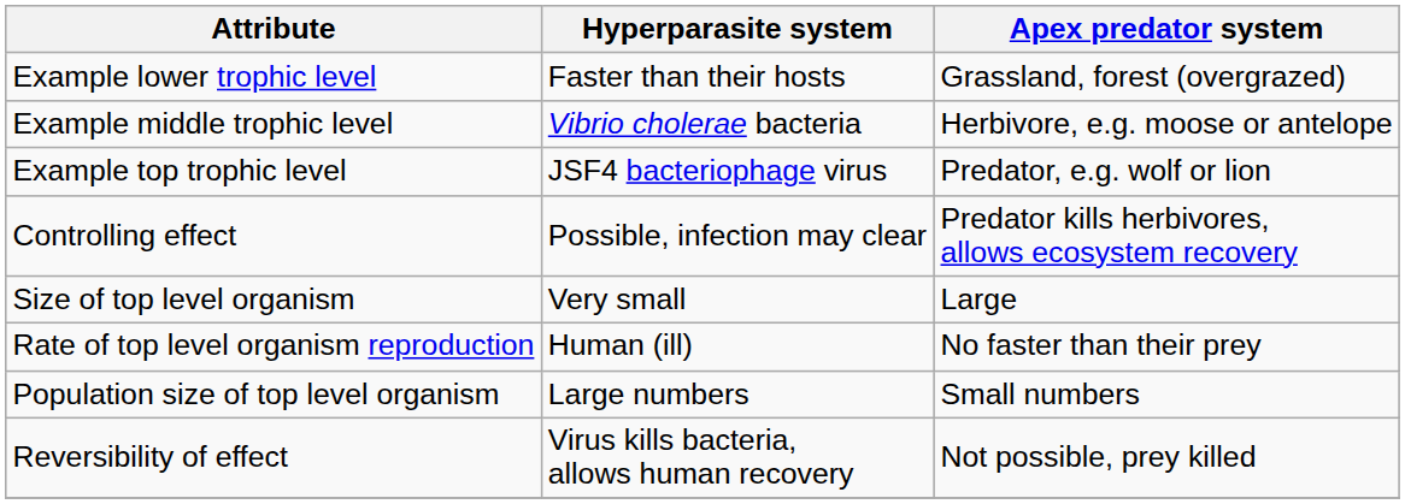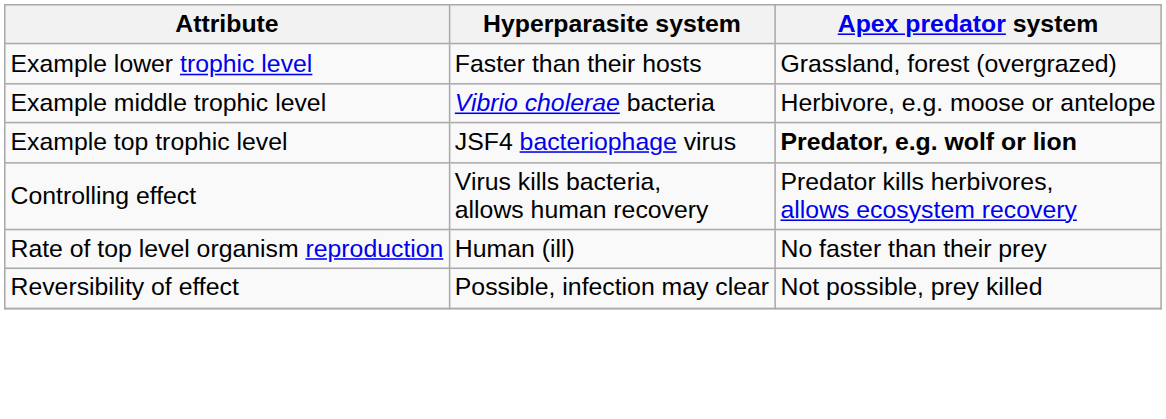 <table class="wikitable">
 <tr>
 <th>Attribute</th>
 <th>Hyperparasite system</th>
 <th><a href='#'>Apex predator</a> system</th>
 </tr>
 <tr>
 <td>Example lower <a href='#'>trophic level</a></td>
 <td>Faster than their hosts</td>
 <td>Grassland, forest (overgrazed)</td>
 </tr>
 <tr>
 <td>Example middle trophic level</td>
 <td><em><a href='#'>Vibrio cholerae</a></em> bacteria</td>
 <td>Herbivore, e.g. moose or antelope</td>
 </tr>
 <tr>
 <td>Example top trophic level</td>
 <td>JSF4 <a href='#'>bacteriophage</a> virus</td>
-<td>Predator, e.g. wolf or lion</td>
+<td><strong>Predator, e.g. wolf or lion</strong></td>
 </tr>
 <tr>
 <td>Controlling effect</td>
-<td>Possible, infection may clear</td>
+<td>Virus kills bacteria,<br>allows human recovery</td>
 <td>Predator kills herbivores,<br><a href='#'>allows ecosystem recovery</a></td>
-</tr>
-<tr>
-<td>Size of top level organism</td>
-<td>Very small</td>
-<td>Large</td>
 </tr>
 <tr>
 <td>Rate of top level organism <a href='#'>reproduction</a></td>
 <td>Human (ill)</td>
 <td>No faster than their prey</td>
 </tr>
 <tr>
-<td>Population size of top level organism</td>
-<td>Large numbers</td>
-<td>Small numbers</td>
-</tr>
-<tr>
 <td>Reversibility of effect</td>
-<td>Virus kills bacteria,<br>allows human recovery</td>
+<td>Possible, infection may clear</td>
 <td>Not possible, prey killed</td>
 </tr>
 <tr>
 </tr>
 </table>
